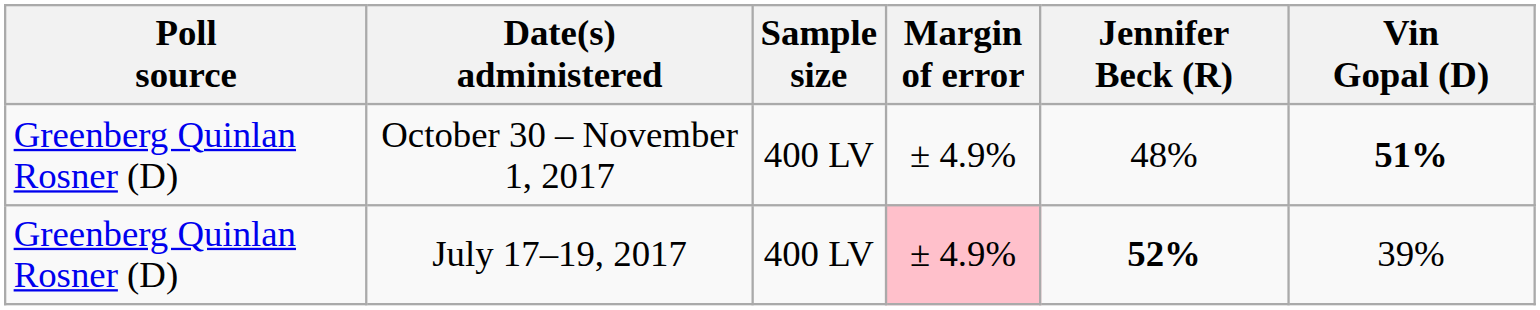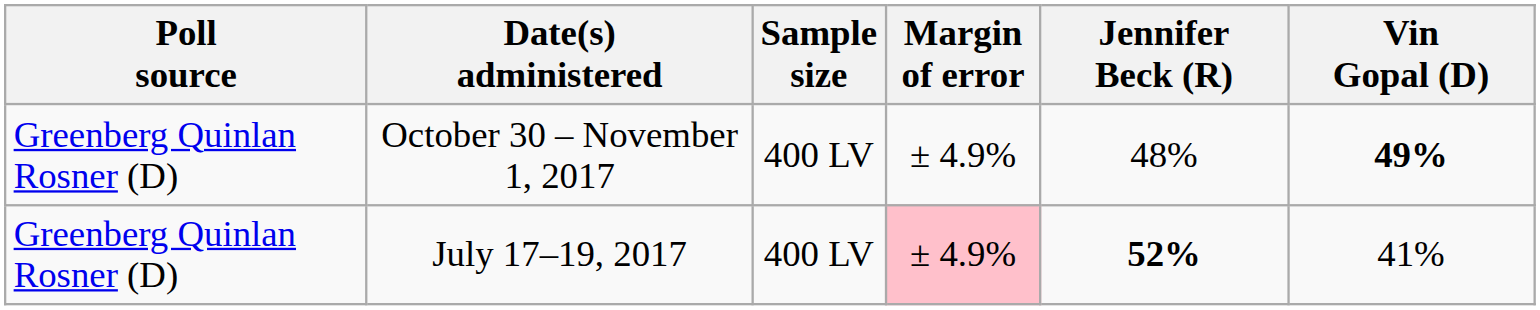 <table class="wikitable">
 <tr>
 <th style="width:150px;">Poll<br> source</th>
 <th style="width:160px;">Date(s)<br> administered</th>
 <th>Sample<br>size</th>
 <th style="width:60px;">Margin<br> of error</th>
 <th style="width:100px;">Jennifer<br> Beck (R)</th>
 <th style="width:100px;">Vin<br> Gopal (D)</th>
 </tr>
 <tr>
 <td><a href='#'>Greenberg Quinlan Rosner</a> (D)</td>
 <td align="center">October 30 – November 1, 2017</td>
 <td align="center">400 LV</td>
 <td align="center">± 4.9%</td>
 <td align="center">48%</td>
-<td align="center" ><strong>51%</strong></td>
+<td align="center" ><strong>49%</strong></td>
 </tr>
 <tr>
 <td><a href='#'>Greenberg Quinlan Rosner</a> (D)</td>
 <td align="center">July 17–19, 2017</td>
 <td align="center">400 LV</td>
 <td align="center" style="background: pink;">± 4.9%</td>
 <td align="center" ><strong>52%</strong></td>
-<td align="center">39%</td>
+<td align="center">41%</td>
 </tr>
 </table>
